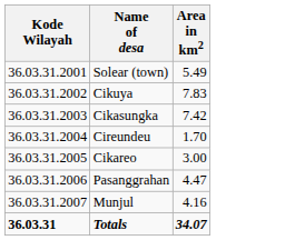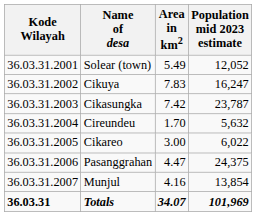 <table class="wikitable">
 <tr>
 <th>Kode <br>Wilayah</th>
 <th>Name<br>of <br><em>desa</em></th>
 <th>Area <br>in <br>km<sup>2</sup></th>
+<th>Population<br>mid 2023<br>estimate</th>
 </tr>
 <tr>
 <td>36.03.31.2001</td>
 <td>Solear (town)</td>
 <td align="right">5.49</td>
+<td align="right">12,052</td>
 </tr>
 <tr>
 <td>36.03.31.2002</td>
 <td>Cikuya</td>
 <td align="right">7.83</td>
+<td align="right">16,247</td>
 </tr>
 <tr>
 <td>36.03.31.2003</td>
 <td>Cikasungka</td>
 <td align="right">7.42</td>
+<td align="right">23,787</td>
 </tr>
 <tr>
 <td>36.03.31.2004</td>
 <td>Cireundeu</td>
 <td align="right">1.70</td>
+<td align="right">5,632</td>
 </tr>
 <tr>
 <td>36.03.31.2005</td>
 <td>Cikareo</td>
 <td align="right">3.00</td>
+<td align="right">6,022</td>
 </tr>
 <tr>
 <td>36.03.31.2006</td>
 <td>Pasanggrahan</td>
 <td align="right">4.47</td>
+<td align="right">24,375</td>
 </tr>
 <tr>
 <td>36.03.31.2007</td>
 <td>Munjul</td>
 <td align="right">4.16</td>
+<td align="right">13,854</td>
 </tr>
 <tr>
 <td><strong>36.03.31</strong></td>
 <td><strong><em>Totals</em></strong></td>
 <td align="right"><strong><em>34.07</em></strong></td>
+<td align="right"><strong><em>101,969</em></strong></td>
 </tr>
 </table>
